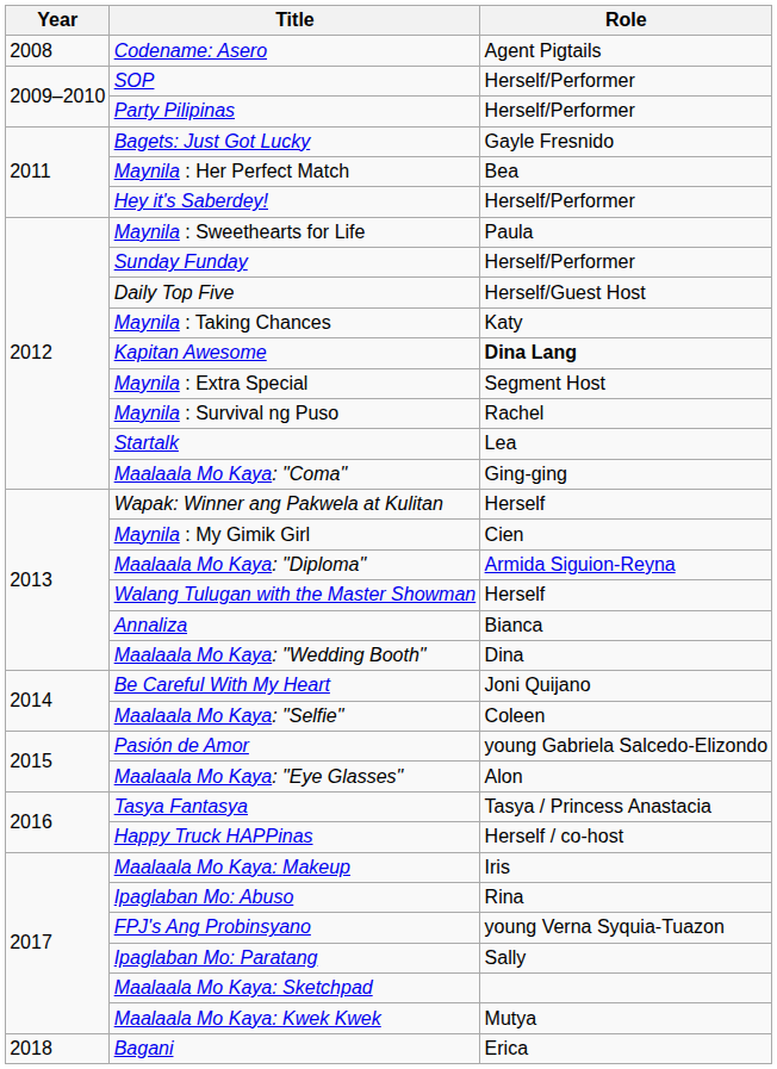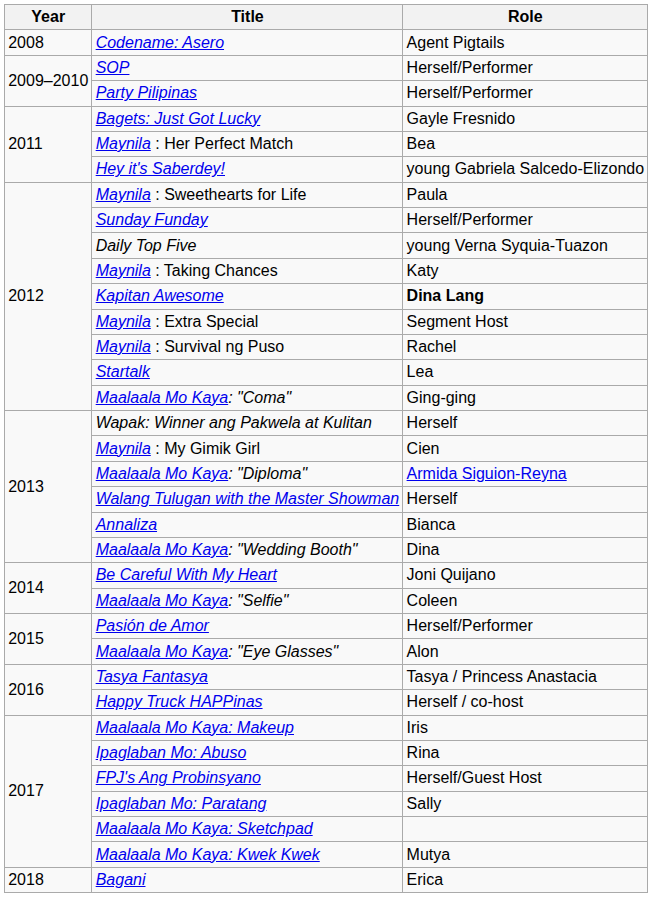 <table class="wikitable sortable">
 <tr>
 <th>Year</th>
 <th>Title</th>
 <th>Role</th>
 </tr>
 <tr>
 <td>2008</td>
 <td><em><a href='#'>Codename: Asero</a></em></td>
 <td>Agent Pigtails</td>
 </tr>
 <tr>
 <td rowspan=2>2009–2010</td>
 <td><em><a href='#'>SOP</a></em></td>
 <td>Herself/Performer</td>
 </tr>
 <tr>
 <td><em><a href='#'>Party Pilipinas</a></em></td>
 <td>Herself/Performer</td>
 </tr>
 <tr>
 <td rowspan=3>2011</td>
 <td><em><a href='#'>Bagets: Just Got Lucky</a></em></td>
 <td>Gayle Fresnido</td>
 </tr>
 <tr>
 <td><em><a href='#'>Maynila</a></em> : Her Perfect Match</td>
 <td>Bea</td>
 </tr>
 <tr>
 <td><em><a href='#'>Hey it's Saberdey!</a></em></td>
-<td>Herself/Performer</td>
+<td>young Gabriela Salcedo-Elizondo</td>
 </tr>
 <tr>
 <td rowspan=9>2012</td>
 <td><em><a href='#'>Maynila</a></em> : Sweethearts for Life</td>
 <td>Paula</td>
 </tr>
 <tr>
 <td><em><a href='#'>Sunday Funday</a></em></td>
 <td>Herself/Performer</td>
 </tr>
 <tr>
 <td><em>Daily Top Five</em></td>
-<td>Herself/Guest Host</td>
+<td>young Verna Syquia-Tuazon</td>
 </tr>
 <tr>
 <td><em><a href='#'>Maynila</a></em> : Taking Chances</td>
 <td>Katy</td>
 </tr>
 <tr>
 <td><em><a href='#'>Kapitan Awesome</a></em></td>
 <td><strong>Dina Lang</strong></td>
 </tr>
 <tr>
 <td><em><a href='#'>Maynila</a></em> : Extra Special</td>
 <td>Segment Host</td>
 </tr>
 <tr>
 <td><em><a href='#'>Maynila</a></em> : Survival ng Puso</td>
 <td>Rachel</td>
 </tr>
 <tr>
 <td><em><a href='#'>Startalk</a></em></td>
 <td>Lea</td>
 </tr>
 <tr>
 <td><em><a href='#'>Maalaala Mo Kaya</a>: "Coma" </em></td>
 <td>Ging-ging</td>
 </tr>
 <tr>
 <td rowspan=6>2013</td>
 <td><em>Wapak: Winner ang Pakwela at Kulitan</em></td>
 <td>Herself</td>
 </tr>
 <tr>
 <td><em><a href='#'>Maynila</a></em> : My Gimik Girl</td>
 <td>Cien</td>
 </tr>
 <tr>
 <td><em><a href='#'>Maalaala Mo Kaya</a>: "Diploma" </em></td>
 <td><a href='#'>Armida Siguion-Reyna</a></td>
 </tr>
 <tr>
 <td><em><a href='#'>Walang Tulugan with the Master Showman</a></em></td>
 <td>Herself</td>
 </tr>
 <tr>
 <td><em><a href='#'>Annaliza</a></em></td>
 <td>Bianca</td>
 </tr>
 <tr>
 <td><em><a href='#'>Maalaala Mo Kaya</a>: "Wedding Booth" </em></td>
 <td>Dina</td>
 </tr>
 <tr>
 <td rowspan=2>2014</td>
 <td><em><a href='#'>Be Careful With My Heart</a></em></td>
 <td>Joni Quijano</td>
 </tr>
 <tr>
 <td><em><a href='#'>Maalaala Mo Kaya</a>: "Selfie"</em></td>
 <td>Coleen</td>
 </tr>
 <tr>
 <td rowspan=2>2015</td>
 <td><em><a href='#'>Pasión de Amor</a></em></td>
-<td>young Gabriela Salcedo-Elizondo</td>
+<td>Herself/Performer</td>
 </tr>
 <tr>
 <td><em><a href='#'>Maalaala Mo Kaya</a>: "Eye Glasses"</em></td>
 <td>Alon</td>
 </tr>
 <tr>
 <td rowspan=2>2016</td>
 <td><em><a href='#'>Tasya Fantasya</a></em></td>
 <td>Tasya / Princess Anastacia</td>
 </tr>
 <tr>
 <td><em><a href='#'>Happy Truck HAPPinas</a></em></td>
 <td>Herself / co-host</td>
 </tr>
 <tr>
 <td rowspan=6>2017</td>
 <td><em><a href='#'>Maalaala Mo Kaya: Makeup</a></em></td>
 <td>Iris</td>
 </tr>
 <tr>
 <td><em><a href='#'>Ipaglaban Mo: Abuso</a></em></td>
 <td>Rina</td>
 </tr>
 <tr>
 <td><em><a href='#'>FPJ's Ang Probinsyano</a></em></td>
-<td>young Verna Syquia-Tuazon</td>
+<td>Herself/Guest Host</td>
 </tr>
 <tr>
 <td><em><a href='#'>Ipaglaban Mo: Paratang</a></em></td>
 <td>Sally</td>
 </tr>
 <tr>
 <td><em><a href='#'>Maalaala Mo Kaya: Sketchpad</a></em></td>
 <td Josephine></td>
 </tr>
 <tr>
 <td><em><a href='#'>Maalaala Mo Kaya: Kwek Kwek</a></em></td>
 <td>Mutya</td>
 </tr>
 <tr>
 <td>2018</td>
 <td><em><a href='#'>Bagani</a></em></td>
 <td>Erica</td>
 </tr>
 </table>
